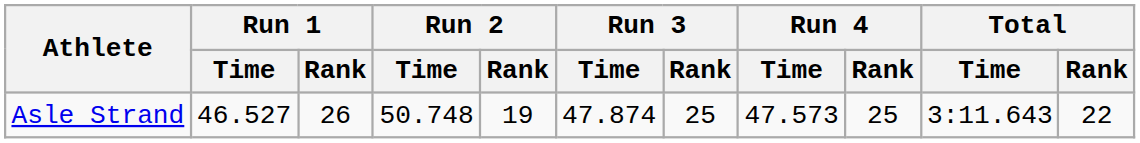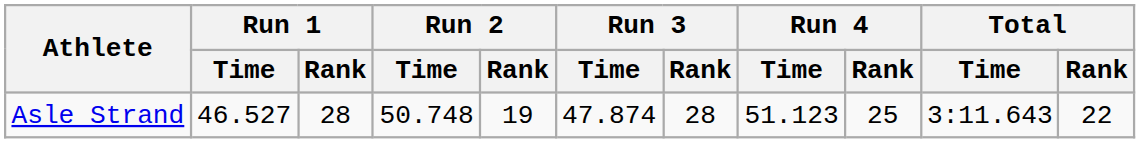 <table class="wikitable" border="1" style="font-size:90%">
 <tr>
 <th rowspan="2">Athlete</th>
 <th colspan="2">Run 1</th>
 <th colspan="2">Run 2</th>
 <th colspan="2">Run 3</th>
 <th colspan="2">Run 4</th>
 <th colspan="2">Total</th>
 </tr>
 <tr>
 <th>Time</th>
 <th>Rank</th>
 <th>Time</th>
 <th>Rank</th>
 <th>Time</th>
 <th>Rank</th>
 <th>Time</th>
 <th>Rank</th>
 <th>Time</th>
 <th>Rank</th>
 </tr>
 <tr>
 <td><a href='#'>Asle Strand</a></td>
 <td align="center">46.527</td>
-<td align="center">26</td>
+<td align="center">28</td>
 <td align="center">50.748</td>
 <td align="center">19</td>
 <td align="center">47.874</td>
-<td align="center">25</td>
-<td align="center">47.573</td>
+<td align="center">28</td>
+<td align="center">51.123</td>
 <td align="center">25</td>
 <td align="center">3:11.643</td>
 <td align="center">22</td>
 </tr>
 </table>
